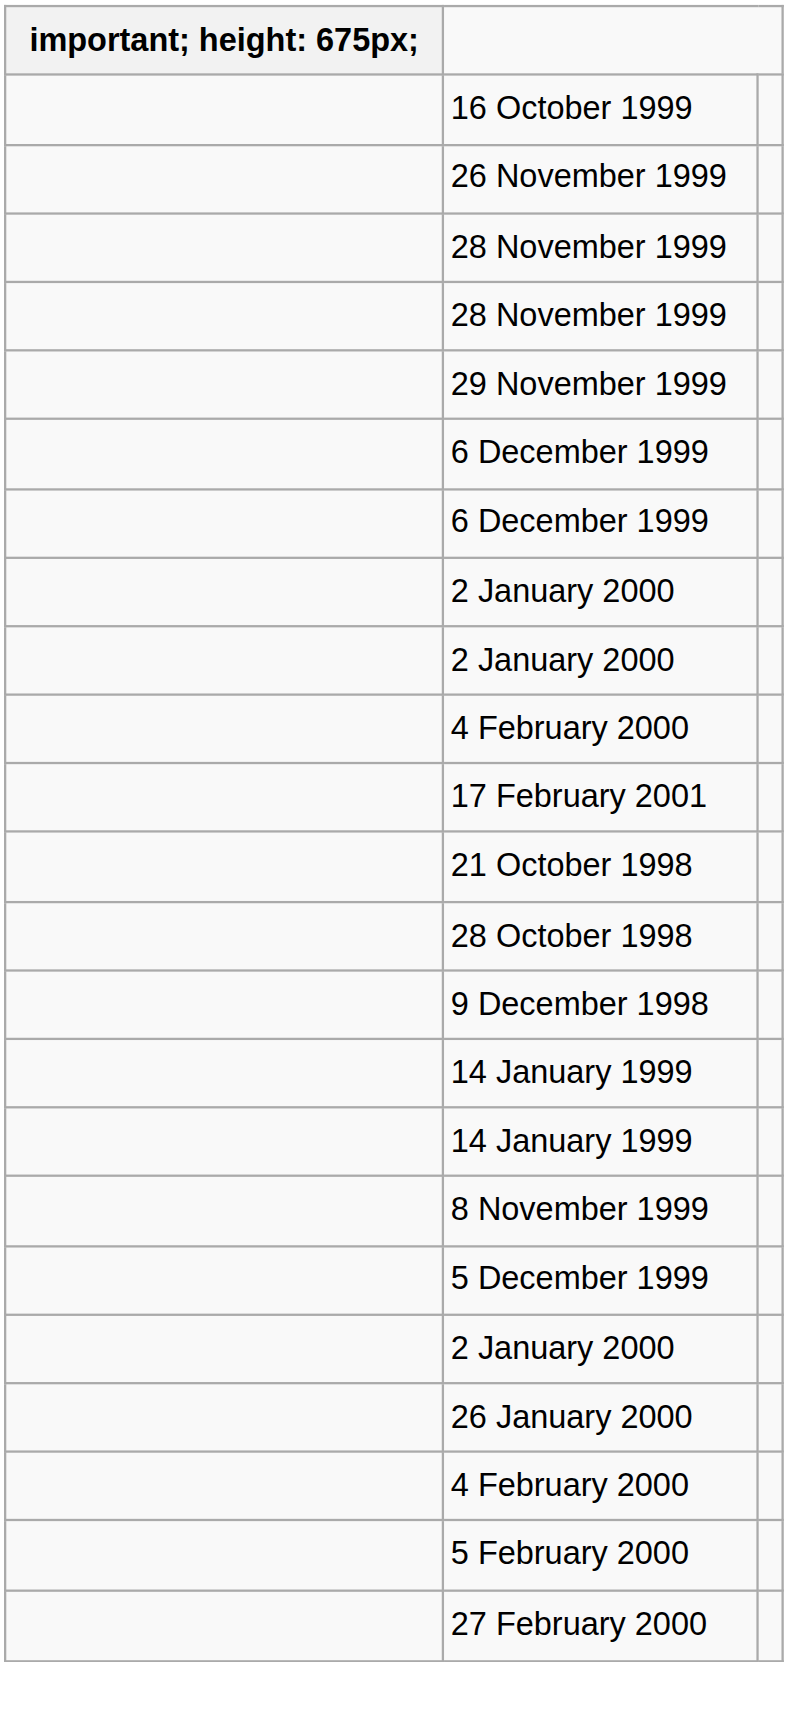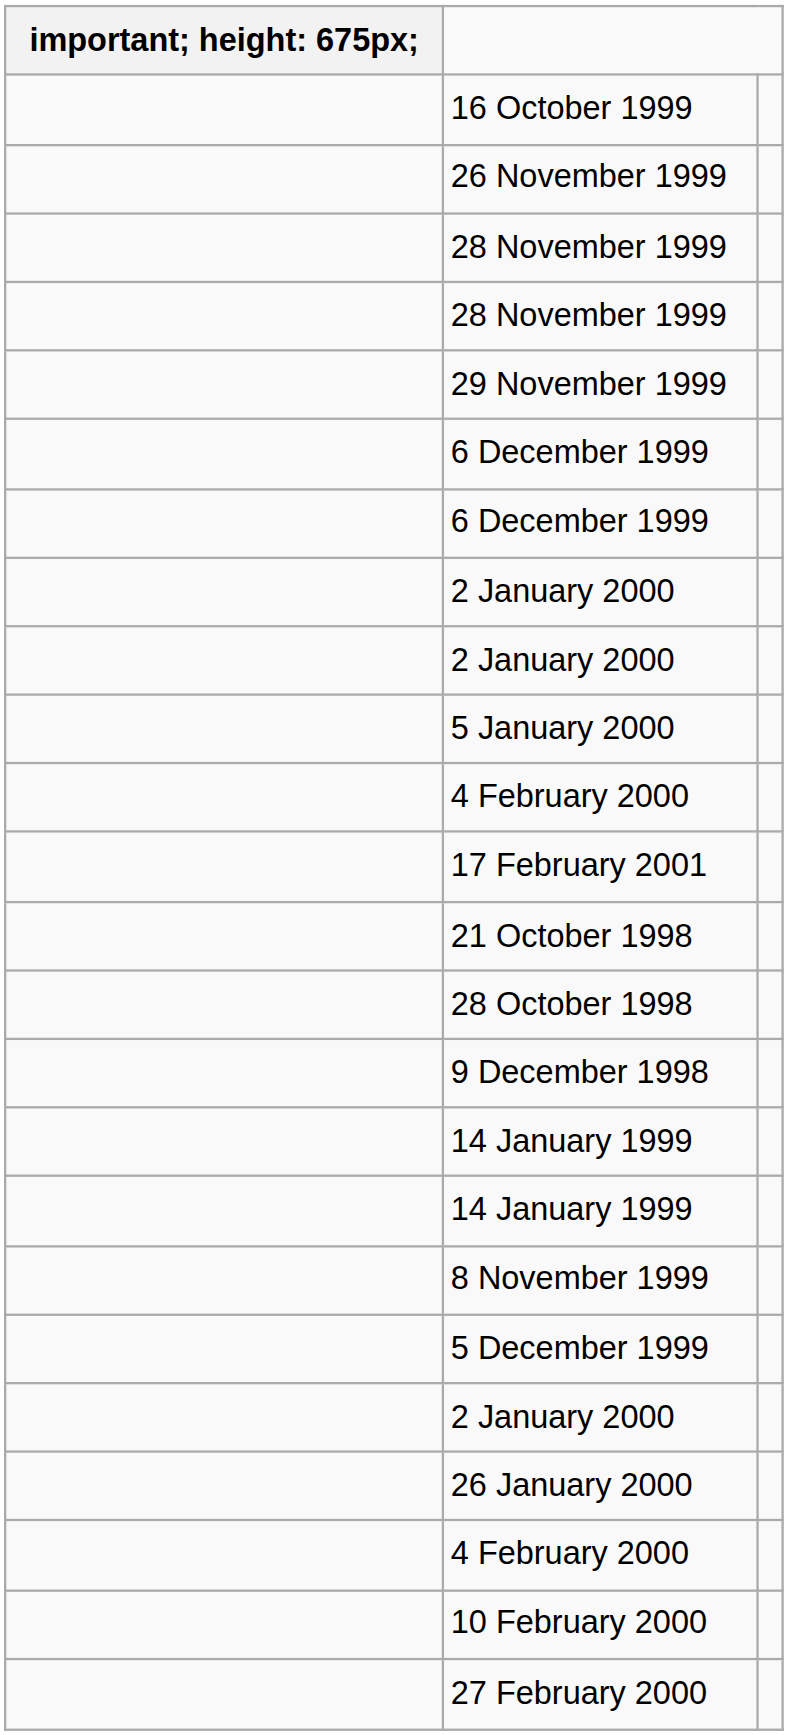 <table class="wikitable" style="font-size: 89%; float: left; width: 24em; margin-right: 1em; line-height: 1.65em">
 <tr>
 <th>important; height: 675px;</th>
 </tr>
 <tr>
 <td></td>
 <td>16 October 1999</td>
 <td><small></small></td>
 </tr>
 <tr>
 <td></td>
 <td>26 November 1999</td>
 <td><small></small></td>
 </tr>
 <tr>
 <td></td>
 <td>28 November 1999</td>
 <td><small></small></td>
 </tr>
 <tr>
 <td></td>
 <td>28 November 1999</td>
 <td><small></small></td>
 </tr>
 <tr>
 <td></td>
 <td>29 November 1999</td>
 <td><small></small></td>
 </tr>
 <tr>
 <td></td>
 <td>6 December 1999</td>
 <td><small></small></td>
 </tr>
 <tr>
 <td></td>
 <td>6 December 1999</td>
 <td><small></small></td>
 </tr>
 <tr>
 <td></td>
 <td>2 January 2000</td>
 <td><small></small></td>
 </tr>
 <tr>
 <td></td>
 <td>2 January 2000</td>
+<td><small></small></td>
+</tr>
+<tr>
+<td></td>
+<td>5 January 2000</td>
 <td><small></small></td>
 </tr>
 <tr>
 <td></td>
 <td>4 February 2000</td>
 <td><small></small></td>
 </tr>
 <tr>
 <td></td>
 <td>17 February 2001</td>
 <td><small></small></td>
 </tr>
 <tr>
 <td></td>
 <td>21 October 1998</td>
 <td><small></small></td>
 </tr>
 <tr>
 <td></td>
 <td>28 October 1998</td>
 <td><small></small></td>
 </tr>
 <tr>
 <td></td>
 <td>9 December 1998</td>
 <td><small></small></td>
 </tr>
 <tr>
 <td></td>
 <td>14 January 1999</td>
 <td><small></small></td>
 </tr>
 <tr>
 <td></td>
 <td>14 January 1999</td>
 <td><small></small></td>
 </tr>
 <tr>
 <td></td>
 <td>8 November 1999</td>
 <td><small></small></td>
 </tr>
 <tr>
 <td></td>
 <td>5 December 1999</td>
 <td><small></small></td>
 </tr>
 <tr>
 <td></td>
 <td>2 January 2000</td>
 <td><small></small></td>
 </tr>
 <tr>
 <td></td>
 <td>26 January 2000</td>
 <td><small></small></td>
 </tr>
 <tr>
 <td></td>
 <td>4 February 2000</td>
 <td><small></small></td>
 </tr>
 <tr>
 <td></td>
-<td>5 February 2000</td>
+<td>10 February 2000</td>
 <td><small></small></td>
 </tr>
 <tr>
 <td></td>
 <td>27 February 2000</td>
 <td><small></small> </td>
 </tr>
 </table>
